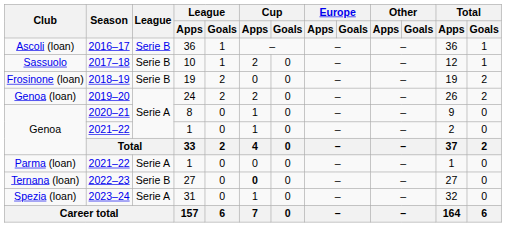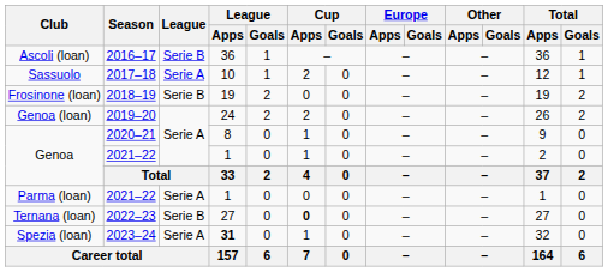 <table class="wikitable" style="text-align:center">
 <tr>
 <th rowspan="2">Club</th>
 <th rowspan="2">Season</th>
 <th rowspan="2">League</th>
 <th colspan="2">League</th>
 <th colspan="2">Cup</th>
 <th colspan="2"><a href='#'>Europe</a></th>
 <th colspan="2">Other</th>
 <th colspan="2">Total</th>
 </tr>
 <tr>
 <th>Apps</th>
 <th>Goals</th>
 <th>Apps</th>
 <th>Goals</th>
 <th>Apps</th>
 <th>Goals</th>
 <th>Apps</th>
 <th>Goals</th>
 <th>Apps</th>
 <th>Goals</th>
 </tr>
 <tr>
 <td><a href='#'>Ascoli</a> (loan)</td>
 <td><a href='#'>2016–17</a></td>
 <td><a href='#'>Serie B</a></td>
 <td>36</td>
 <td>1</td>
 <td colspan="2">–</td>
 <td colspan="2">–</td>
 <td colspan="2">–</td>
 <td>36</td>
 <td>1</td>
 </tr>
 <tr>
 <td><a href='#'>Sassuolo</a></td>
 <td><a href='#'>2017–18</a></td>
-<td>Serie B</td>
+<td><a href='#'>Serie A</a></td>
 <td>10</td>
 <td>1</td>
 <td>2</td>
 <td>0</td>
 <td colspan="2">–</td>
 <td colspan="2">–</td>
 <td>12</td>
 <td>1</td>
 </tr>
 <tr>
 <td><a href='#'>Frosinone</a> (loan)</td>
 <td><a href='#'>2018–19</a></td>
 <td>Serie B</td>
 <td>19</td>
 <td>2</td>
 <td>0</td>
 <td>0</td>
 <td colspan="2">–</td>
 <td colspan="2">–</td>
 <td>19</td>
 <td>2</td>
 </tr>
 <tr>
 <td><a href='#'>Genoa</a> (loan)</td>
 <td><a href='#'>2019–20</a></td>
 <td rowspan="3">Serie A</td>
 <td>24</td>
 <td>2</td>
 <td>2</td>
 <td>0</td>
 <td colspan="2">–</td>
 <td colspan="2">–</td>
 <td>26</td>
 <td>2</td>
 </tr>
 <tr>
 <td rowspan="3">Genoa</td>
 <td><a href='#'>2020–21</a></td>
 <td>8</td>
 <td>0</td>
 <td>1</td>
 <td>0</td>
 <td colspan="2">–</td>
 <td colspan="2">–</td>
 <td>9</td>
 <td>0</td>
 </tr>
 <tr>
 <td><a href='#'>2021–22</a></td>
 <td>1</td>
 <td>0</td>
 <td>1</td>
 <td>0</td>
 <td colspan="2">–</td>
 <td colspan="2">–</td>
 <td>2</td>
 <td>0</td>
 </tr>
 <tr>
 <th colspan="2">Total</th>
 <th>33</th>
 <th>2</th>
 <th>4</th>
 <th>0</th>
 <th colspan="2">–</th>
 <th colspan="2">–</th>
 <th>37</th>
 <th>2</th>
 </tr>
 <tr>
 <td><a href='#'>Parma</a> (loan)</td>
 <td><a href='#'>2021–22</a></td>
 <td>Serie A</td>
 <td>1</td>
 <td>0</td>
 <td>0</td>
 <td>0</td>
 <td colspan="2">–</td>
 <td colspan="2">–</td>
 <td>1</td>
 <td>0</td>
 </tr>
 <tr>
 <td><a href='#'>Ternana</a> (loan)</td>
 <td><a href='#'>2022–23</a></td>
 <td>Serie B</td>
 <td>27</td>
 <td>0</td>
 <td><strong>0</strong></td>
 <td>0</td>
 <td colspan="2">–</td>
 <td colspan="2">–</td>
 <td>27</td>
 <td>0</td>
 </tr>
 <tr>
 <td><a href='#'>Spezia</a> (loan)</td>
 <td><a href='#'>2023–24</a></td>
 <td>Serie A</td>
-<td>31</td>
+<td><strong>31</strong></td>
 <td>0</td>
 <td>1</td>
 <td>0</td>
 <td colspan="2">–</td>
 <td colspan="2">–</td>
 <td>32</td>
 <td>0</td>
 </tr>
 <tr>
 <th colspan="3">Career total</th>
 <th>157</th>
 <th>6</th>
 <th>7</th>
 <th>0</th>
 <th colspan="2">–</th>
 <th colspan="2">–</th>
 <th>164</th>
 <th>6</th>
 </tr>
 </table>
